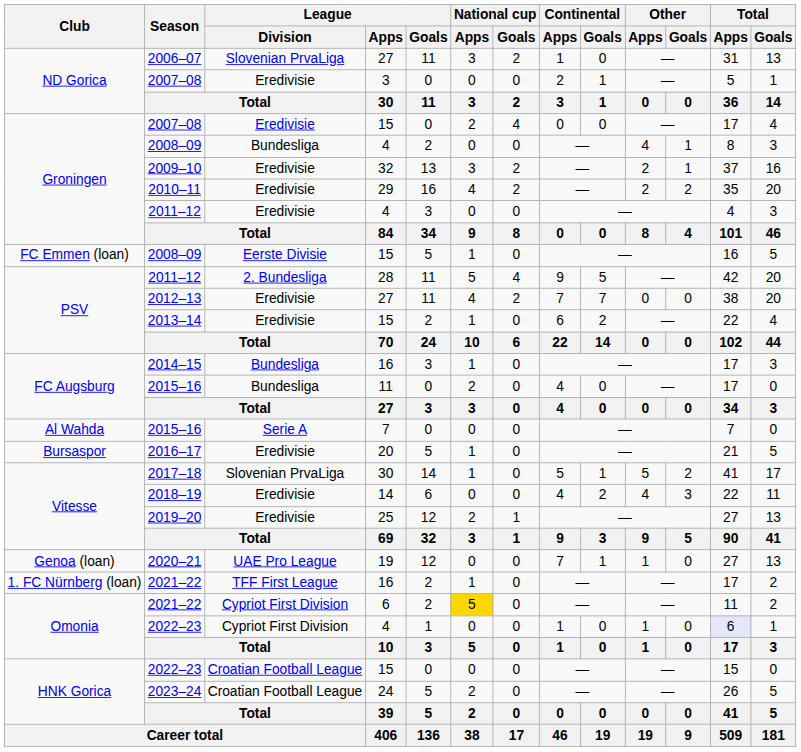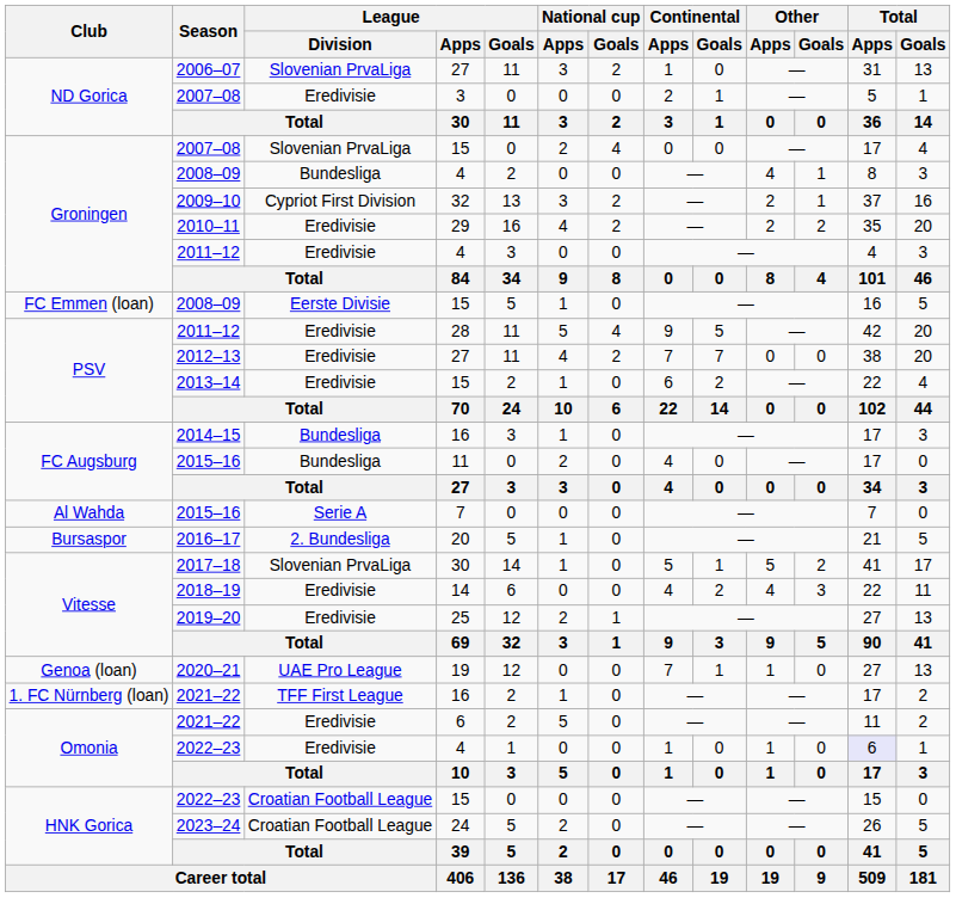 <table class="wikitable" style="text-align: center;">
 <tr>
 <th rowspan="2">Club</th>
 <th rowspan="2">Season</th>
 <th colspan="3">League</th>
 <th colspan="2">National cup</th>
 <th colspan="2">Continental</th>
 <th colspan="2">Other</th>
 <th colspan="2">Total</th>
 </tr>
 <tr>
 <th>Division</th>
 <th>Apps</th>
 <th>Goals</th>
 <th>Apps</th>
 <th>Goals</th>
 <th>Apps</th>
 <th>Goals</th>
 <th>Apps</th>
 <th>Goals</th>
 <th>Apps</th>
 <th>Goals</th>
 </tr>
 <tr>
 <td rowspan="3" valign="center"><a href='#'>ND Gorica</a></td>
 <td><a href='#'>2006–07</a></td>
 <td><a href='#'>Slovenian PrvaLiga</a></td>
 <td>27</td>
 <td>11</td>
 <td>3</td>
 <td>2</td>
 <td>1</td>
 <td>0</td>
 <td colspan="2">—</td>
 <td>31</td>
 <td>13</td>
 </tr>
 <tr>
 <td><a href='#'>2007–08</a></td>
 <td>Eredivisie</td>
 <td>3</td>
 <td>0</td>
 <td>0</td>
 <td>0</td>
 <td>2</td>
 <td>1</td>
 <td colspan="2">—</td>
 <td>5</td>
 <td>1</td>
 </tr>
 <tr>
 <th colspan="2">Total</th>
 <th>30</th>
 <th>11</th>
 <th>3</th>
 <th>2</th>
 <th>3</th>
 <th>1</th>
 <th>0</th>
 <th>0</th>
 <th>36</th>
 <th>14</th>
 </tr>
 <tr>
 <td rowspan="6" valign="center"><a href='#'>Groningen</a></td>
 <td><a href='#'>2007–08</a></td>
-<td><a href='#'>Eredivisie</a></td>
+<td>Slovenian PrvaLiga</td>
 <td>15</td>
 <td>0</td>
 <td>2</td>
 <td>4</td>
 <td>0</td>
 <td>0</td>
 <td colspan="2">—</td>
 <td>17</td>
 <td>4</td>
 </tr>
 <tr>
 <td><a href='#'>2008–09</a></td>
 <td>Bundesliga</td>
 <td>4</td>
 <td>2</td>
 <td>0</td>
 <td>0</td>
 <td colspan="2">—</td>
 <td>4</td>
 <td>1</td>
 <td>8</td>
 <td>3</td>
 </tr>
 <tr>
 <td><a href='#'>2009–10</a></td>
-<td>Eredivisie</td>
+<td>Cypriot First Division</td>
 <td>32</td>
 <td>13</td>
 <td>3</td>
 <td>2</td>
 <td colspan="2">—</td>
 <td>2</td>
 <td>1</td>
 <td>37</td>
 <td>16</td>
 </tr>
 <tr>
 <td><a href='#'>2010–11</a></td>
 <td>Eredivisie</td>
 <td>29</td>
 <td>16</td>
 <td>4</td>
 <td>2</td>
 <td colspan="2">—</td>
 <td>2</td>
 <td>2</td>
 <td>35</td>
 <td>20</td>
 </tr>
 <tr>
 <td><a href='#'>2011–12</a></td>
 <td>Eredivisie</td>
 <td>4</td>
 <td>3</td>
 <td>0</td>
 <td>0</td>
 <td colspan="4">—</td>
 <td>4</td>
 <td>3</td>
 </tr>
 <tr>
 <th colspan="2">Total</th>
 <th>84</th>
 <th>34</th>
 <th>9</th>
 <th>8</th>
 <th>0</th>
 <th>0</th>
 <th>8</th>
 <th>4</th>
 <th>101</th>
 <th>46</th>
 </tr>
 <tr>
 <td rowspan="1" valign="center"><a href='#'>FC Emmen</a> (loan)</td>
 <td><a href='#'>2008–09</a></td>
 <td><a href='#'>Eerste Divisie</a></td>
 <td>15</td>
 <td>5</td>
 <td>1</td>
 <td>0</td>
 <td colspan="4">—</td>
 <td>16</td>
 <td>5</td>
 </tr>
 <tr>
 <td rowspan="4" valign="center"><a href='#'>PSV</a></td>
 <td><a href='#'>2011–12</a></td>
-<td><a href='#'>2. Bundesliga</a></td>
+<td>Eredivisie</td>
 <td>28</td>
 <td>11</td>
 <td>5</td>
 <td>4</td>
 <td>9</td>
 <td>5</td>
 <td colspan="2">—</td>
 <td>42</td>
 <td>20</td>
 </tr>
 <tr>
 <td><a href='#'>2012–13</a></td>
 <td>Eredivisie</td>
 <td>27</td>
 <td>11</td>
 <td>4</td>
 <td>2</td>
 <td>7</td>
 <td>7</td>
 <td>0</td>
 <td>0</td>
 <td>38</td>
 <td>20</td>
 </tr>
 <tr>
 <td><a href='#'>2013–14</a></td>
 <td>Eredivisie</td>
 <td>15</td>
 <td>2</td>
 <td>1</td>
 <td>0</td>
 <td>6</td>
 <td>2</td>
 <td colspan="2">—</td>
 <td>22</td>
 <td>4</td>
 </tr>
 <tr>
 <th colspan="2">Total</th>
 <th>70</th>
 <th>24</th>
 <th>10</th>
 <th>6</th>
 <th>22</th>
 <th>14</th>
 <th>0</th>
 <th>0</th>
 <th>102</th>
 <th>44</th>
 </tr>
 <tr>
 <td rowspan="3" valign="center"><a href='#'>FC Augsburg</a></td>
 <td><a href='#'>2014–15</a></td>
 <td><a href='#'>Bundesliga</a></td>
 <td>16</td>
 <td>3</td>
 <td>1</td>
 <td>0</td>
 <td colspan="4">—</td>
 <td>17</td>
 <td>3</td>
 </tr>
 <tr>
 <td><a href='#'>2015–16</a></td>
 <td>Bundesliga</td>
 <td>11</td>
 <td>0</td>
 <td>2</td>
 <td>0</td>
 <td>4</td>
 <td>0</td>
 <td colspan="2">—</td>
 <td>17</td>
 <td>0</td>
 </tr>
 <tr>
 <th colspan="2">Total</th>
 <th>27</th>
 <th>3</th>
 <th>3</th>
 <th>0</th>
 <th>4</th>
 <th>0</th>
 <th>0</th>
 <th>0</th>
 <th>34</th>
 <th>3</th>
 </tr>
 <tr>
 <td><a href='#'>Al Wahda</a></td>
 <td><a href='#'>2015–16</a></td>
 <td><a href='#'>Serie A</a></td>
 <td>7</td>
 <td>0</td>
 <td>0</td>
 <td>0</td>
 <td colspan="4">—</td>
 <td>7</td>
 <td>0</td>
 </tr>
 <tr>
 <td><a href='#'>Bursaspor</a></td>
 <td><a href='#'>2016–17</a></td>
-<td>Eredivisie</td>
+<td><a href='#'>2. Bundesliga</a></td>
 <td>20</td>
 <td>5</td>
 <td>1</td>
 <td>0</td>
 <td colspan="4">—</td>
 <td>21</td>
 <td>5</td>
 </tr>
 <tr>
 <td rowspan="4" valign="center"><a href='#'>Vitesse</a></td>
 <td><a href='#'>2017–18</a></td>
 <td>Slovenian PrvaLiga</td>
 <td>30</td>
 <td>14</td>
 <td>1</td>
 <td>0</td>
 <td>5</td>
 <td>1</td>
 <td>5</td>
 <td>2</td>
 <td>41</td>
 <td>17</td>
 </tr>
 <tr>
 <td><a href='#'>2018–19</a></td>
 <td>Eredivisie</td>
 <td>14</td>
 <td>6</td>
 <td>0</td>
 <td>0</td>
 <td>4</td>
 <td>2</td>
 <td>4</td>
 <td>3</td>
 <td>22</td>
 <td>11</td>
 </tr>
 <tr>
 <td><a href='#'>2019–20</a></td>
 <td>Eredivisie</td>
 <td>25</td>
 <td>12</td>
 <td>2</td>
 <td>1</td>
 <td colspan="4">—</td>
 <td>27</td>
 <td>13</td>
 </tr>
 <tr>
 <th colspan="2">Total</th>
 <th>69</th>
 <th>32</th>
 <th>3</th>
 <th>1</th>
 <th>9</th>
 <th>3</th>
 <th>9</th>
 <th>5</th>
 <th>90</th>
 <th>41</th>
 </tr>
 <tr>
 <td rowspan="1" valign="center"><a href='#'>Genoa</a> (loan)</td>
 <td><a href='#'>2020–21</a></td>
 <td><a href='#'>UAE Pro League</a></td>
 <td>19</td>
 <td>12</td>
 <td>0</td>
 <td>0</td>
 <td>7</td>
 <td>1</td>
 <td>1</td>
 <td>0</td>
 <td>27</td>
 <td>13</td>
 </tr>
 <tr>
 <td rowspan="1" valign="center"><a href='#'>1. FC Nürnberg</a> (loan)</td>
 <td><a href='#'>2021–22</a></td>
 <td><a href='#'>TFF First League</a></td>
 <td>16</td>
 <td>2</td>
 <td>1</td>
 <td>0</td>
 <td colspan="2">—</td>
 <td colspan="2">—</td>
 <td>17</td>
 <td>2</td>
 </tr>
 <tr>
 <td rowspan=3><a href='#'>Omonia</a></td>
 <td><a href='#'>2021–22</a></td>
-<td><a href='#'>Cypriot First Division</a></td>
+<td>Eredivisie</td>
 <td>6</td>
 <td>2</td>
-<td style="background: gold;">5</td>
+<td>5</td>
 <td>0</td>
 <td colspan="2">—</td>
 <td colspan="2">—</td>
 <td>11</td>
 <td>2</td>
 </tr>
 <tr>
 <td><a href='#'>2022–23</a></td>
-<td>Cypriot First Division</td>
+<td>Eredivisie</td>
 <td>4</td>
 <td>1</td>
 <td>0</td>
 <td>0</td>
 <td>1</td>
 <td>0</td>
 <td>1</td>
 <td>0</td>
 <td style="background: lavender;">6</td>
 <td>1</td>
 </tr>
 <tr>
 <th colspan="2">Total</th>
 <th>10</th>
 <th>3</th>
 <th>5</th>
 <th>0</th>
 <th>1</th>
 <th>0</th>
 <th>1</th>
 <th>0</th>
 <th>17</th>
 <th>3</th>
 </tr>
 <tr>
 <td rowspan=3><a href='#'>HNK Gorica</a></td>
 <td><a href='#'>2022–23</a></td>
 <td><a href='#'>Croatian Football League</a></td>
 <td>15</td>
 <td>0</td>
 <td>0</td>
 <td>0</td>
 <td colspan="2">—</td>
 <td colspan="2">—</td>
 <td>15</td>
 <td>0</td>
 </tr>
 <tr>
 <td><a href='#'>2023–24</a></td>
 <td>Croatian Football League</td>
 <td>24</td>
 <td>5</td>
 <td>2</td>
 <td>0</td>
 <td colspan="2">—</td>
 <td colspan="2">—</td>
 <td>26</td>
 <td>5</td>
 </tr>
 <tr>
 <th colspan="2">Total</th>
 <th>39</th>
 <th>5</th>
 <th>2</th>
 <th>0</th>
 <th>0</th>
 <th>0</th>
 <th>0</th>
 <th>0</th>
 <th>41</th>
 <th>5</th>
 </tr>
 <tr>
 <th colspan="3">Career total</th>
 <th>406</th>
 <th>136</th>
 <th>38</th>
 <th>17</th>
 <th>46</th>
 <th>19</th>
 <th>19</th>
 <th>9</th>
 <th>509</th>
 <th>181</th>
 </tr>
 </table>
